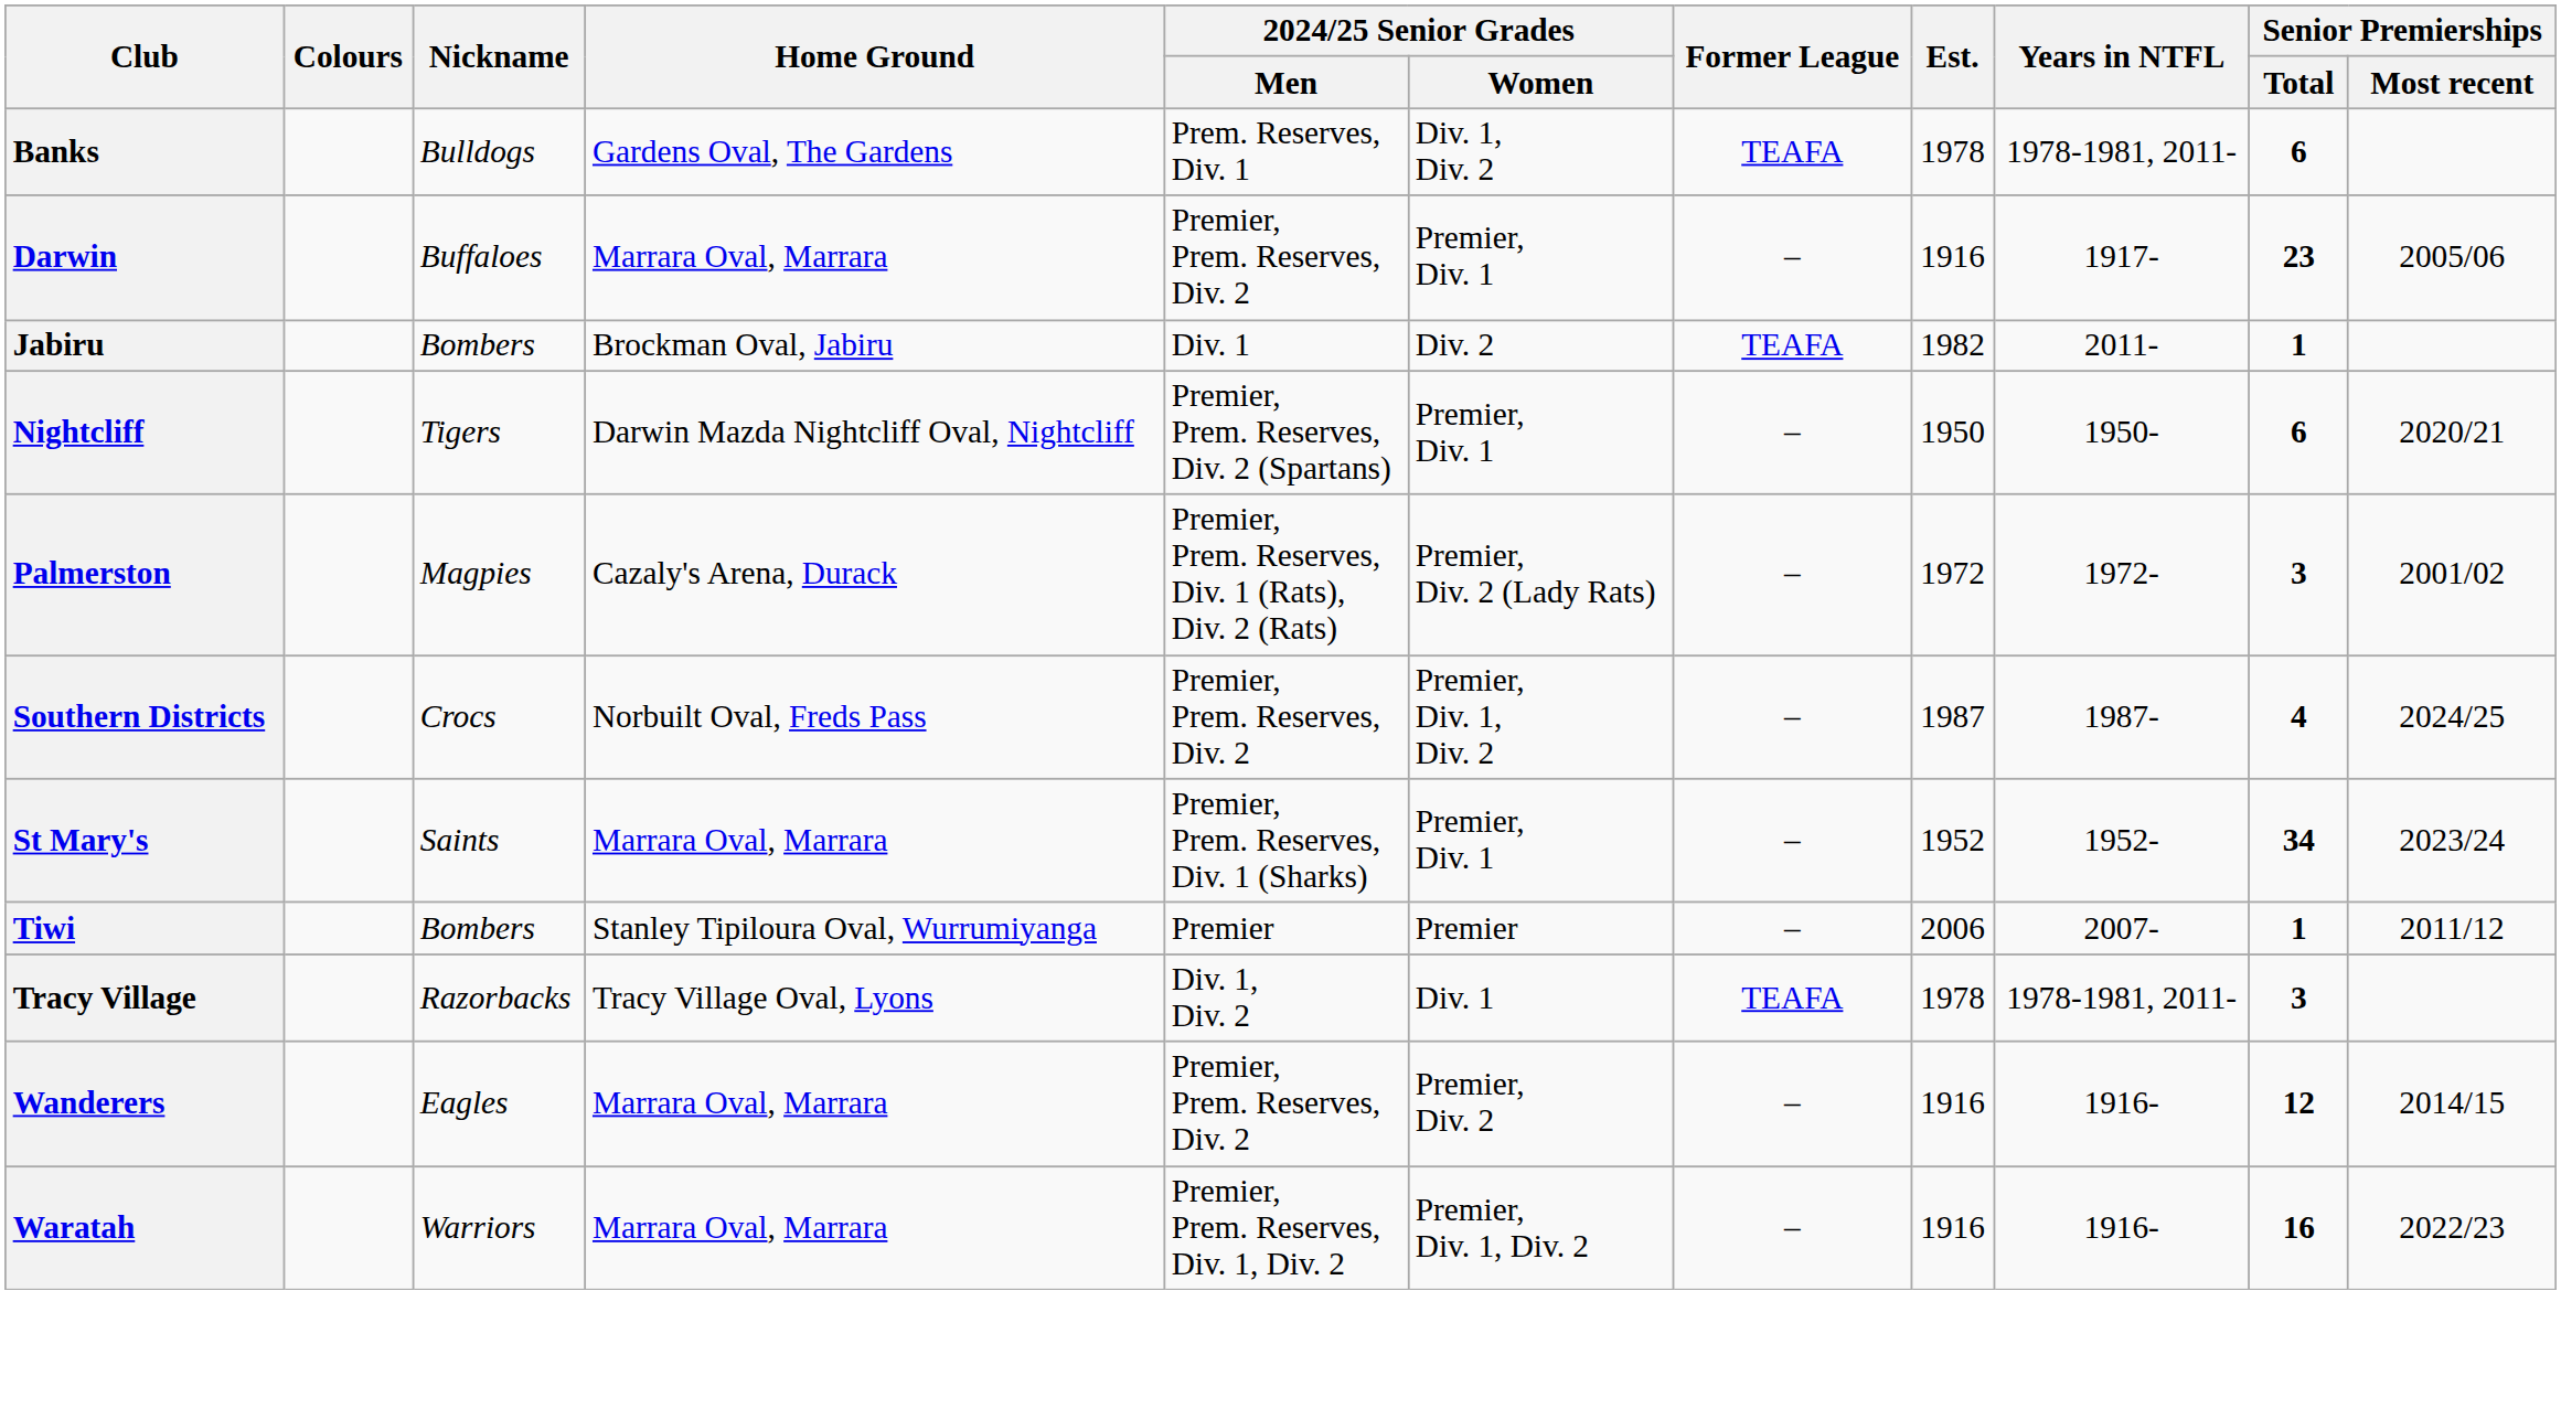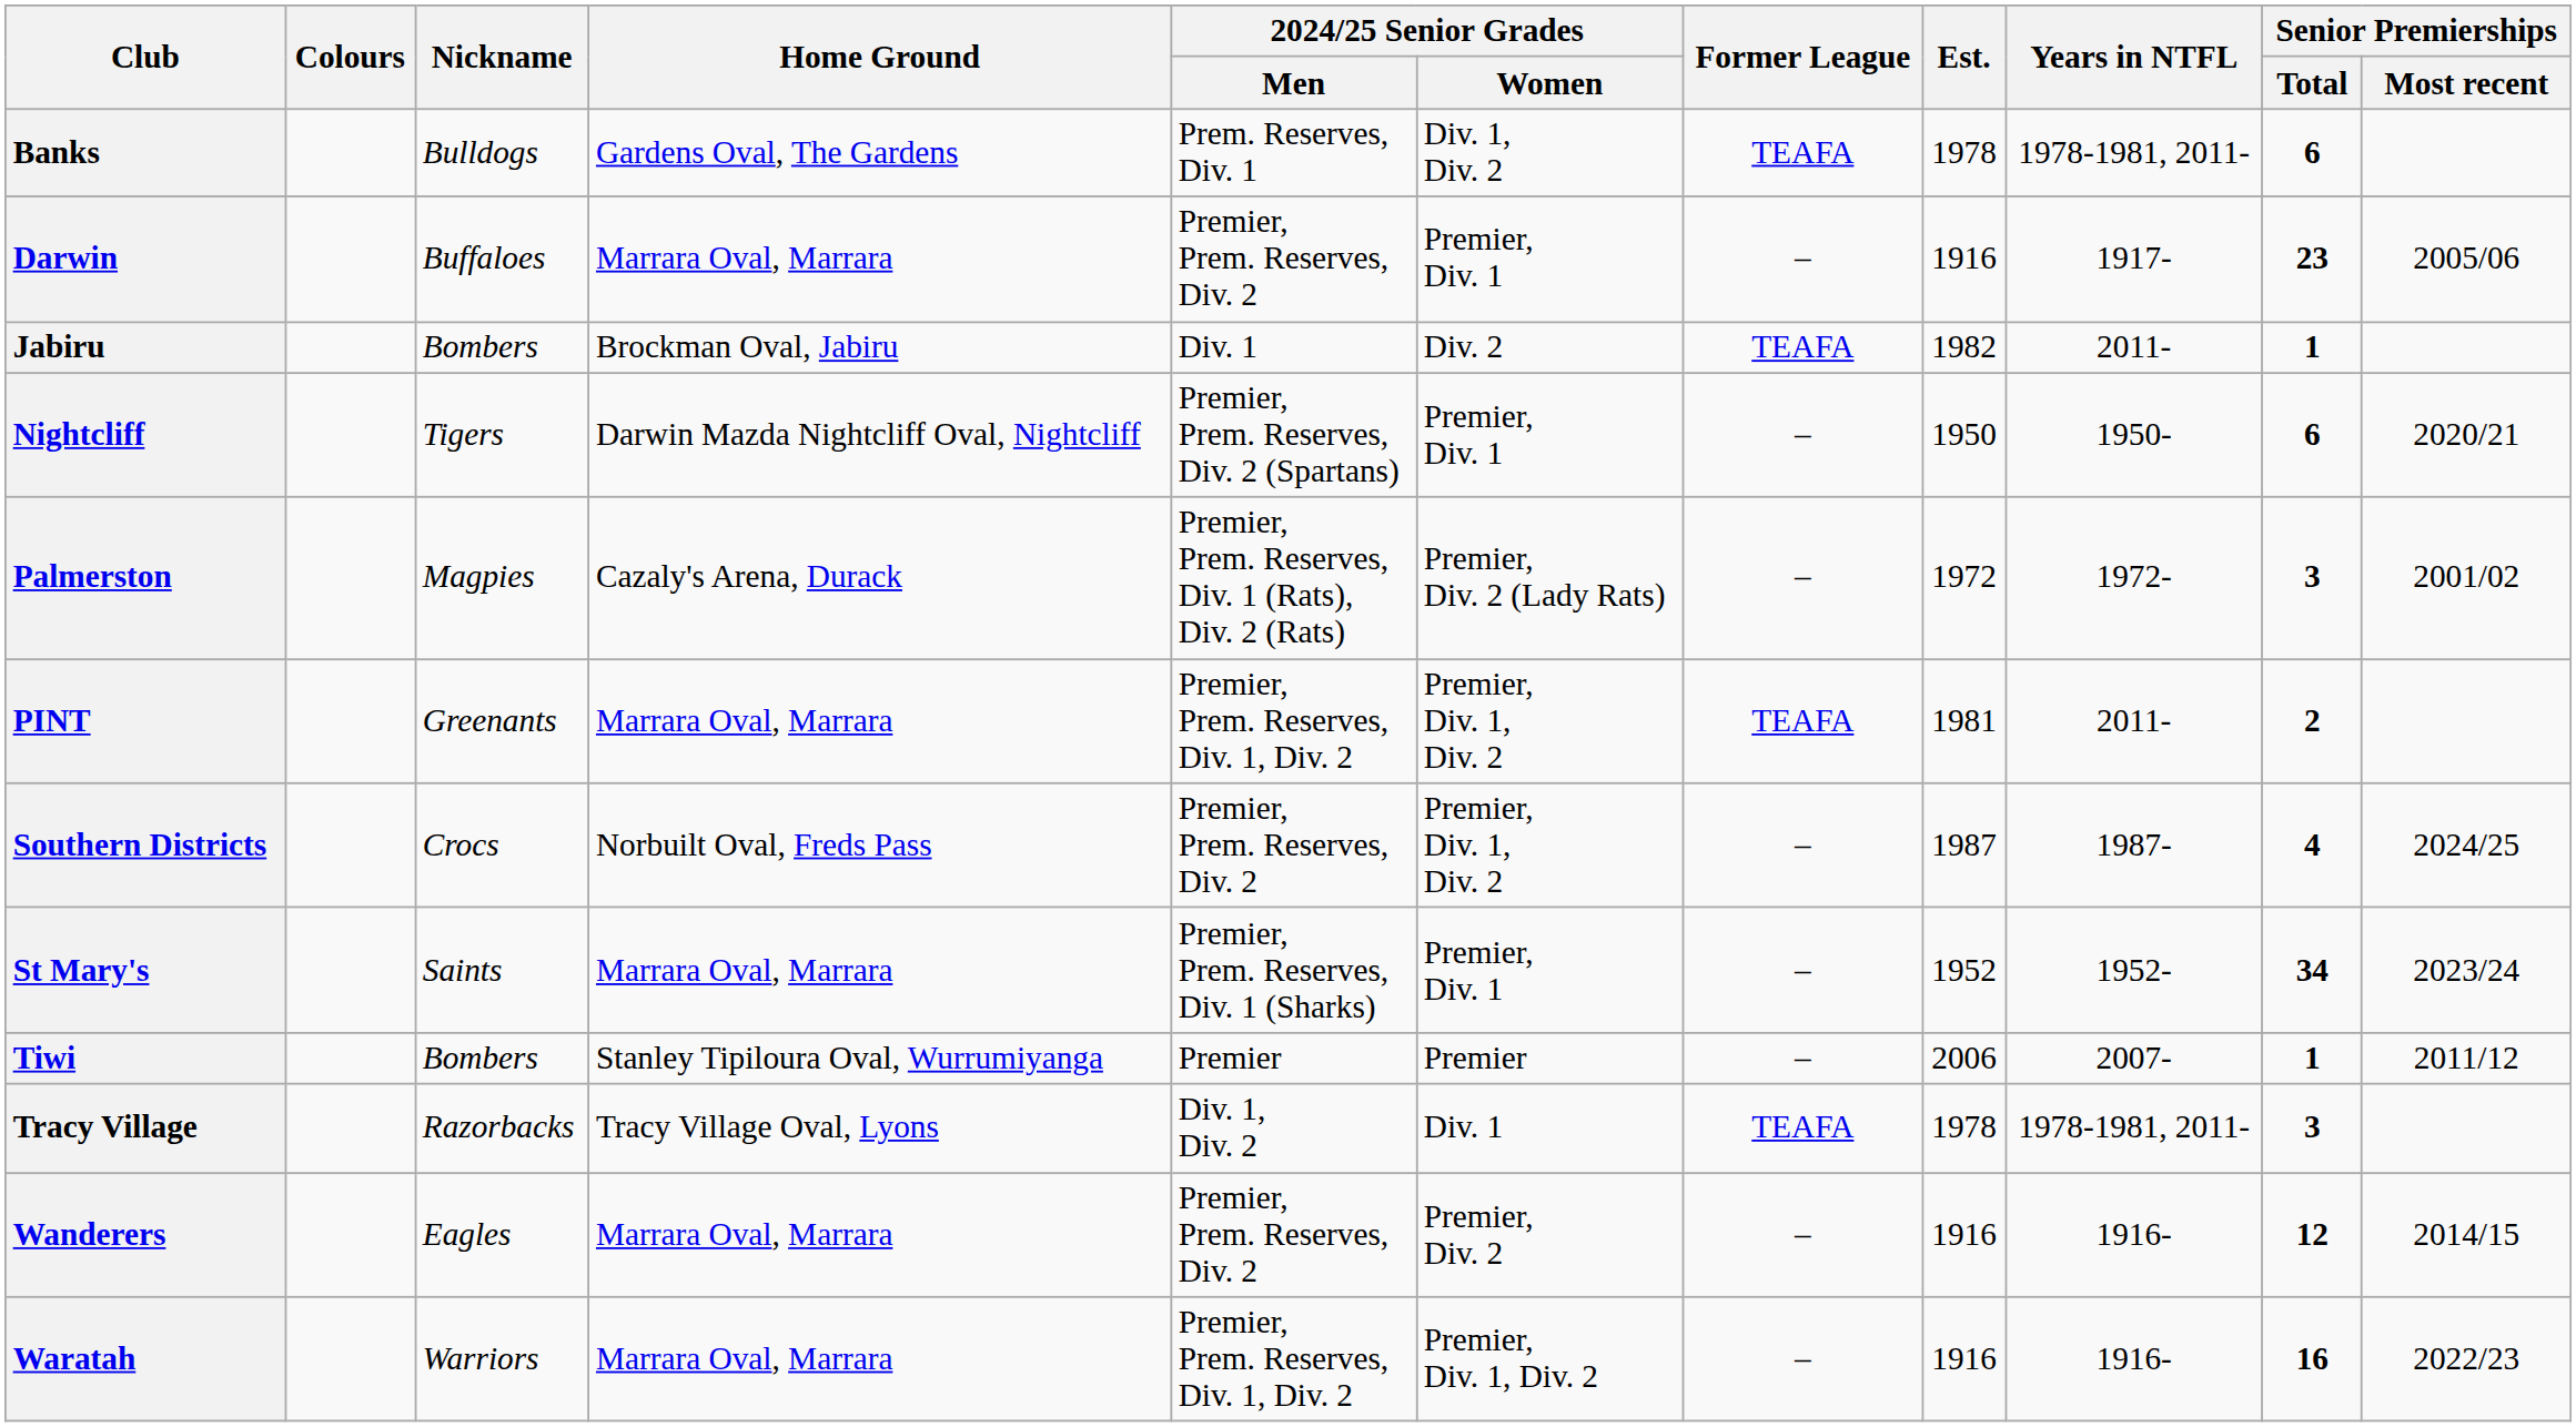 <table class="wikitable sortable" style="text-align:center; width:100%">
 <tr>
 <th rowspan="2">Club</th>
 <th rowspan="2">Colours</th>
 <th rowspan="2">Nickname</th>
 <th rowspan="2">Home Ground</th>
 <th colspan="2">2024/25 Senior Grades</th>
 <th rowspan="2">Former League</th>
 <th rowspan="2">Est.</th>
 <th rowspan="2">Years in NTFL</th>
 <th colspan="2">Senior Premierships</th>
 </tr>
 <tr>
 <th>Men</th>
 <th>Women</th>
 <th>Total</th>
 <th>Most recent</th>
 </tr>
 <tr>
 <th style="text-align:left">Banks</th>
 <td></td>
 <td align="left"><em>Bulldogs</em></td>
 <td align="left"><a href='#'>Gardens Oval</a>, <a href='#'>The Gardens</a></td>
 <td align="left">Prem. Reserves,<br>Div. 1</td>
 <td align="left">Div. 1,<br>Div. 2</td>
 <td><a href='#'>TEAFA</a></td>
 <td>1978</td>
 <td>1978-1981, 2011-</td>
 <td><strong>6</strong></td>
 <td></td>
 </tr>
 <tr>
 <th style="text-align:left"><a href='#'>Darwin</a></th>
 <td></td>
 <td align="left"><em>Buffaloes</em></td>
 <td align="left"><a href='#'>Marrara Oval</a>, <a href='#'>Marrara</a></td>
 <td align="left">Premier,<br>Prem. Reserves,<br>Div. 2</td>
 <td align="left">Premier,<br>Div. 1</td>
 <td>–</td>
 <td>1916</td>
 <td>1917-</td>
 <td><strong>23</strong></td>
 <td>2005/06</td>
 </tr>
 <tr>
 <th style="text-align:left">Jabiru</th>
 <td></td>
 <td align="left"><em>Bombers</em></td>
 <td align="left">Brockman Oval, <a href='#'>Jabiru</a></td>
 <td align="left">Div. 1</td>
 <td align="left">Div. 2</td>
 <td><a href='#'>TEAFA</a></td>
 <td>1982</td>
 <td>2011-</td>
 <td><strong>1</strong></td>
 <td></td>
 </tr>
 <tr>
 <th style="text-align:left"><a href='#'>Nightcliff</a></th>
 <td></td>
 <td align="left"><em>Tigers</em></td>
 <td align="left">Darwin Mazda Nightcliff Oval, <a href='#'>Nightcliff</a></td>
 <td align="left">Premier,<br>Prem. Reserves,<br>Div. 2 (Spartans)</td>
 <td align="left">Premier,<br>Div. 1</td>
 <td>–</td>
 <td>1950</td>
 <td>1950-</td>
 <td><strong>6</strong></td>
 <td>2020/21</td>
 </tr>
 <tr>
 <th style="text-align:left"><a href='#'>Palmerston</a></th>
 <td></td>
 <td align="left"><em>Magpies</em></td>
 <td align="left">Cazaly's Arena, <a href='#'>Durack</a></td>
 <td align="left">Premier,<br>Prem. Reserves, <br>Div. 1 (Rats), <br>Div. 2 (Rats)</td>
 <td align="left">Premier,<br>Div. 2 (Lady Rats)</td>
 <td>–</td>
 <td>1972</td>
 <td>1972-</td>
 <td><strong>3</strong></td>
 <td>2001/02</td>
 </tr>
 <tr>
+<th style="text-align:left"><a href='#'>PINT</a></th>
+<td></td>
+<td align="left"><em>Greenants</em></td>
+<td align="left"><a href='#'>Marrara Oval</a>, <a href='#'>Marrara</a></td>
+<td align="left">Premier,<br>Prem. Reserves,<br>Div. 1, Div. 2</td>
+<td align="left">Premier,<br>Div. 1,<br>Div. 2</td>
+<td><a href='#'>TEAFA</a></td>
+<td>1981</td>
+<td>2011-</td>
+<td><strong>2</strong></td>
+<td></td>
+</tr>
+<tr>
 <th style="text-align:left"><a href='#'>Southern Districts</a></th>
 <td></td>
 <td align="left"><em>Crocs</em></td>
 <td align="left">Norbuilt Oval, <a href='#'>Freds Pass</a></td>
 <td align="left">Premier,<br>Prem. Reserves, <br>Div. 2</td>
 <td align="left">Premier,<br>Div. 1, <br>Div. 2</td>
 <td>–</td>
 <td>1987</td>
 <td>1987-</td>
 <td><strong>4</strong></td>
 <td>2024/25</td>
 </tr>
 <tr>
 <th style="text-align:left"><a href='#'>St Mary's</a></th>
 <td></td>
 <td align="left"><em>Saints</em></td>
 <td align="left"><a href='#'>Marrara Oval</a>, <a href='#'>Marrara</a></td>
 <td align="left">Premier,<br>Prem. Reserves,<br>Div. 1 (Sharks)</td>
 <td align="left">Premier,<br>Div. 1</td>
 <td>–</td>
 <td>1952</td>
 <td>1952-</td>
 <td><strong>34</strong></td>
 <td>2023/24</td>
 </tr>
 <tr>
 <th style="text-align:left"><a href='#'>Tiwi</a></th>
 <td></td>
 <td align="left"><em>Bombers</em></td>
 <td align="left">Stanley Tipiloura Oval, <a href='#'>Wurrumiyanga</a></td>
 <td align="left">Premier</td>
 <td align="left">Premier</td>
 <td>–</td>
 <td>2006</td>
 <td>2007-</td>
 <td><strong>1</strong></td>
 <td>2011/12</td>
 </tr>
 <tr>
 <th style="text-align:left">Tracy Village</th>
 <td></td>
 <td align="left"><em>Razorbacks</em></td>
 <td align="left">Tracy Village Oval, <a href='#'>Lyons</a></td>
 <td align="left">Div. 1,<br>Div. 2</td>
 <td align="left">Div. 1</td>
 <td><a href='#'>TEAFA</a></td>
 <td>1978</td>
 <td>1978-1981, 2011-</td>
 <td><strong>3</strong></td>
 <td></td>
 </tr>
 <tr>
 <th style="text-align:left"><a href='#'>Wanderers</a></th>
 <td></td>
 <td align="left"><em>Eagles</em></td>
 <td align="left"><a href='#'>Marrara Oval</a>, <a href='#'>Marrara</a></td>
 <td align="left">Premier,<br>Prem. Reserves, <br>Div. 2</td>
 <td align="left">Premier, <br>Div. 2</td>
 <td>–</td>
 <td>1916</td>
 <td>1916-</td>
 <td><strong>12</strong></td>
 <td>2014/15</td>
 </tr>
 <tr>
 <th style="text-align:left"><a href='#'>Waratah</a></th>
 <td></td>
 <td align="left"><em>Warriors</em></td>
 <td align="left"><a href='#'>Marrara Oval</a>, <a href='#'>Marrara</a></td>
 <td align="left">Premier,<br>Prem. Reserves,<br>Div. 1, Div. 2</td>
 <td align="left">Premier,<br>Div. 1, Div. 2</td>
 <td>–</td>
 <td>1916</td>
 <td>1916-</td>
 <td><strong>16</strong></td>
 <td>2022/23</td>
 </tr>
 </table>
